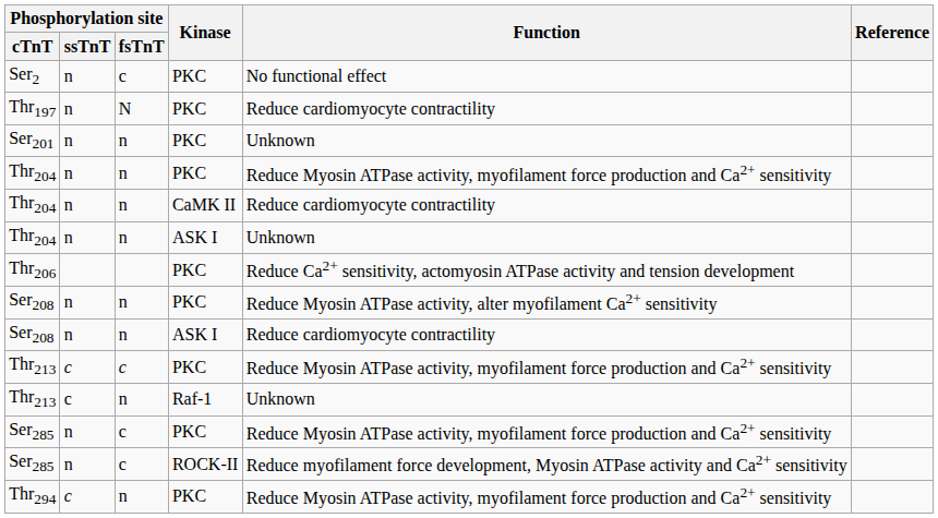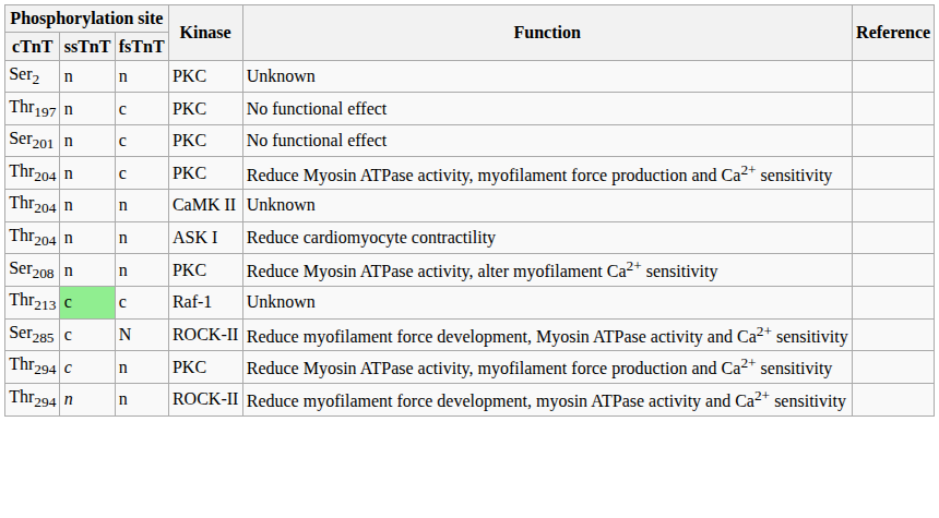 <table class="wikitable">
 <tr>
 <th colspan="3">Phosphorylation site</th>
 <th rowspan="2">Kinase</th>
 <th rowspan="2">Function</th>
 <th rowspan="2">Reference</th>
 </tr>
 <tr>
 <th>cTnT</th>
 <th>ssTnT</th>
 <th>fsTnT</th>
 </tr>
 <tr>
 <td>Ser<sub>2</sub></td>
 <td>n</td>
+<td>n</td>
+<td>PKC</td>
+<td>Unknown</td>
+<td></td>
+</tr>
+<tr>
+<td>Thr<sub>197</sub></td>
+<td>n</td>
 <td>c</td>
 <td>PKC</td>
 <td>No functional effect</td>
 <td></td>
 </tr>
 <tr>
-<td>Thr<sub>197</sub></td>
-<td>n</td>
-<td>N</td>
-<td>PKC</td>
-<td>Reduce cardiomyocyte contractility</td>
-<td></td>
-</tr>
-<tr>
 <td>Ser<sub>201</sub></td>
 <td>n</td>
-<td>n</td>
+<td>c</td>
 <td>PKC</td>
-<td>Unknown</td>
+<td>No functional effect</td>
 <td></td>
 </tr>
 <tr>
 <td>Thr<sub>204</sub></td>
 <td>n</td>
-<td>n</td>
+<td>c</td>
 <td>PKC</td>
 <td>Reduce Myosin ATPase activity, myofilament force  production and Ca<sup>2+</sup> sensitivity</td>
 <td></td>
 </tr>
 <tr>
 <td>Thr<sub>204</sub></td>
 <td>n</td>
 <td>n</td>
 <td>CaMK II</td>
-<td>Reduce cardiomyocyte contractility</td>
+<td>Unknown</td>
 <td></td>
 </tr>
 <tr>
 <td>Thr<sub>204</sub></td>
 <td>n</td>
 <td>n</td>
 <td>ASK I</td>
-<td>Unknown</td>
-<td></td>
-</tr>
-<tr>
-<td>Thr<sub>206</sub></td>
-<td></td>
-<td></td>
-<td>PKC</td>
-<td>Reduce Ca<sup>2+</sup> sensitivity, actomyosin ATPase activity and  tension development</td>
+<td>Reduce cardiomyocyte contractility</td>
 <td></td>
 </tr>
 <tr>
 <td>Ser<sub>208</sub></td>
 <td>n</td>
 <td>n</td>
 <td>PKC</td>
 <td>Reduce Myosin ATPase activity, alter myofilament Ca<sup>2+</sup>  sensitivity</td>
 <td></td>
 </tr>
 <tr>
-<td>Ser<sub>208</sub></td>
-<td>n</td>
-<td>n</td>
-<td>ASK I</td>
-<td>Reduce cardiomyocyte contractility</td>
-<td></td>
-</tr>
-<tr>
 <td>Thr<sub>213</sub></td>
-<td><em>c</em></td>
-<td><em>c</em></td>
-<td>PKC</td>
-<td>Reduce Myosin ATPase activity, myofilament force production and Ca<sup>2+</sup> sensitivity</td>
-<td></td>
-</tr>
-<tr>
-<td>Thr<sub>213</sub></td>
+<td style="background: lightgreen;">c</td>
 <td>c</td>
-<td>n</td>
 <td>Raf-1</td>
 <td>Unknown</td>
 <td></td>
 </tr>
 <tr>
 <td>Ser<sub>285</sub></td>
-<td>n</td>
 <td>c</td>
-<td>PKC</td>
-<td>Reduce Myosin ATPase activity, myofilament force  production and Ca<sup>2+</sup> sensitivity</td>
-<td></td>
-</tr>
-<tr>
-<td>Ser<sub>285</sub></td>
-<td>n</td>
-<td>c</td>
+<td>N</td>
 <td>ROCK-II</td>
 <td>Reduce myofilament force development, Myosin ATPase  activity and Ca<sup>2+</sup> sensitivity</td>
 <td></td>
 </tr>
 <tr>
 <td>Thr<sub>294</sub></td>
 <td><em>c</em></td>
 <td>n</td>
 <td>PKC</td>
 <td>Reduce Myosin ATPase activity, myofilament force  production and Ca<sup>2+</sup> sensitivity</td>
 <td></td>
 </tr>
+<tr>
+<td>Thr<sub>294</sub></td>
+<td><em>n</em></td>
+<td>n</td>
+<td>ROCK-II</td>
+<td>Reduce myofilament force development, myosin ATPase  activity and Ca<sup>2+</sup> sensitivity</td>
+<td></td>
+</tr>
 </table>
